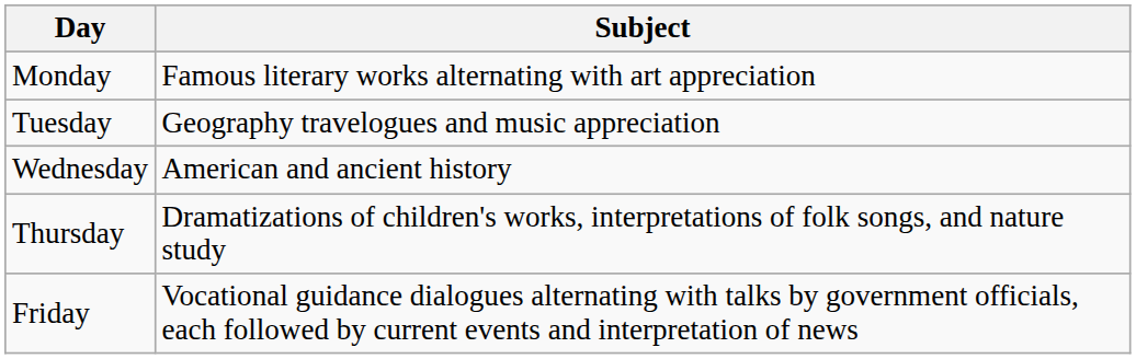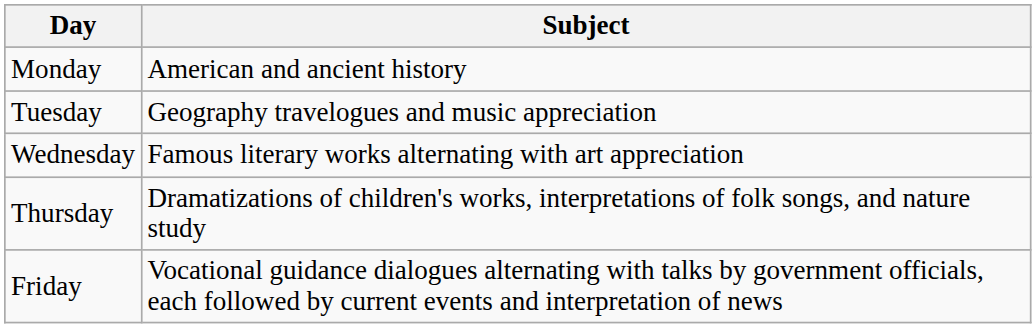 <table class="wikitable">
 <tr>
 <th>Day</th>
 <th>Subject</th>
 </tr>
 <tr>
 <td>Monday</td>
-<td>Famous literary works alternating with art appreciation</td>
+<td>American and ancient history</td>
 </tr>
 <tr>
 <td>Tuesday</td>
 <td>Geography travelogues and music appreciation</td>
 </tr>
 <tr>
 <td>Wednesday</td>
-<td>American and ancient history</td>
+<td>Famous literary works alternating with art appreciation</td>
 </tr>
 <tr>
 <td>Thursday</td>
 <td>Dramatizations of children's works, interpretations of folk songs, and nature study</td>
 </tr>
 <tr>
 <td>Friday</td>
 <td>Vocational guidance dialogues alternating with talks by government officials, each followed by current events and interpretation of news</td>
 </tr>
 </table>
